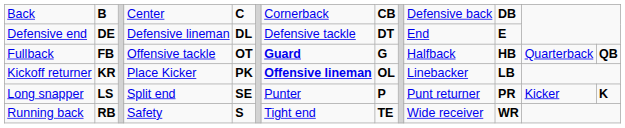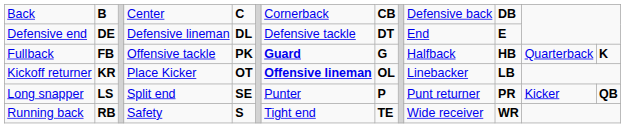 <table class="wikitable">
 <tr>
 <td><a href='#'>Back</a></td>
 <td><strong>B</strong></td>
 <td rowSpan="6" style="background-color:lightgrey;"></td>
 <td><a href='#'>Center</a></td>
 <td><strong>C</strong></td>
 <td rowSpan="6" style="background-color:lightgrey;"></td>
 <td><a href='#'>Cornerback</a></td>
 <td><strong>CB</strong></td>
 <td rowSpan="6" style="background-color:lightgrey;"></td>
 <td><a href='#'>Defensive back</a></td>
 <td><strong>DB</strong></td>
 </tr>
 <tr>
 <td><a href='#'>Defensive end</a></td>
 <td><strong>DE</strong></td>
 <td><a href='#'>Defensive lineman</a></td>
 <td><strong>DL</strong></td>
 <td><a href='#'>Defensive tackle</a></td>
 <td><strong>DT</strong></td>
 <td><a href='#'>End</a></td>
 <td><strong>E</strong></td>
 </tr>
 <tr>
 <td><a href='#'>Fullback</a></td>
 <td><strong>FB</strong></td>
 <td><a href='#'>Offensive tackle</a></td>
-<td><strong>OT</strong></td>
+<td><strong>PK</strong></td>
 <td><strong><a href='#'>Guard</a></strong></td>
 <td><strong>G</strong></td>
 <td><a href='#'>Halfback</a></td>
 <td><strong>HB</strong></td>
 <td><a href='#'>Quarterback</a></td>
-<td><strong>QB</strong></td>
+<td><strong>K</strong></td>
 </tr>
 <tr>
 <td><a href='#'>Kickoff returner</a></td>
 <td><strong>KR</strong></td>
 <td><a href='#'>Place Kicker</a></td>
-<td><strong>PK</strong></td>
+<td><strong>OT</strong></td>
 <td><strong><a href='#'>Offensive lineman</a></strong></td>
 <td><strong>OL</strong></td>
 <td><a href='#'>Linebacker</a></td>
 <td><strong>LB</strong></td>
 </tr>
 <tr>
 <td><a href='#'>Long snapper</a></td>
 <td><strong>LS</strong></td>
 <td><a href='#'>Split end</a></td>
 <td><strong>SE</strong></td>
 <td><a href='#'>Punter</a></td>
 <td><strong>P</strong></td>
 <td><a href='#'>Punt returner</a></td>
 <td><strong>PR</strong></td>
 <td><a href='#'>Kicker</a></td>
-<td><strong>K</strong></td>
+<td><strong>QB</strong></td>
 </tr>
 <tr>
 <td><a href='#'>Running back</a></td>
 <td><strong>RB</strong></td>
 <td><a href='#'>Safety</a></td>
 <td><strong>S</strong></td>
 <td><a href='#'>Tight end</a></td>
 <td><strong>TE</strong></td>
 <td><a href='#'>Wide receiver</a></td>
 <td><strong>WR</strong></td>
 </tr>
 </table>
